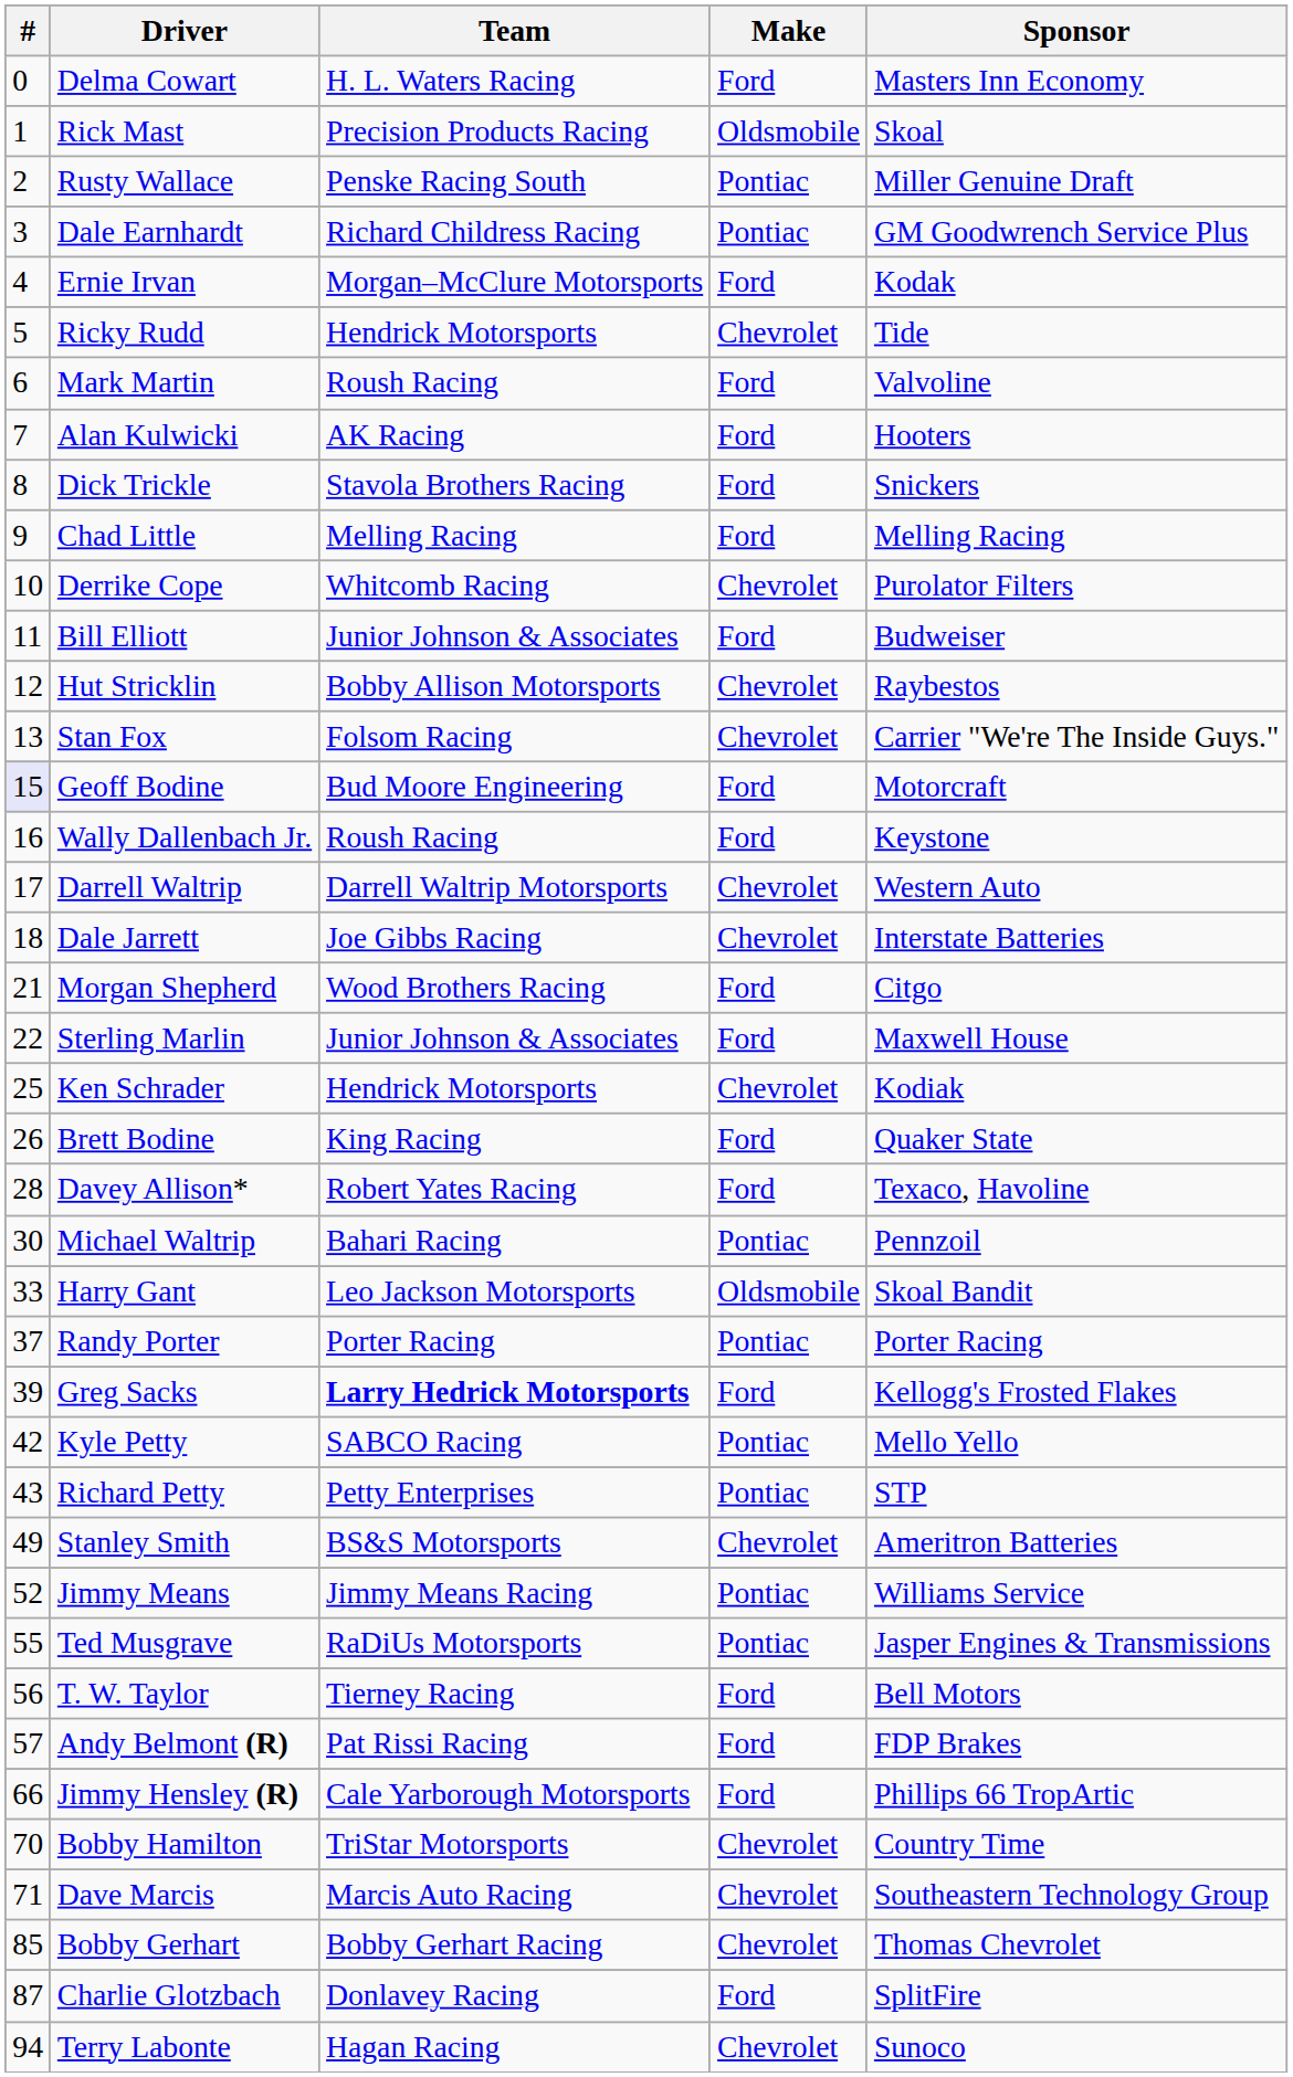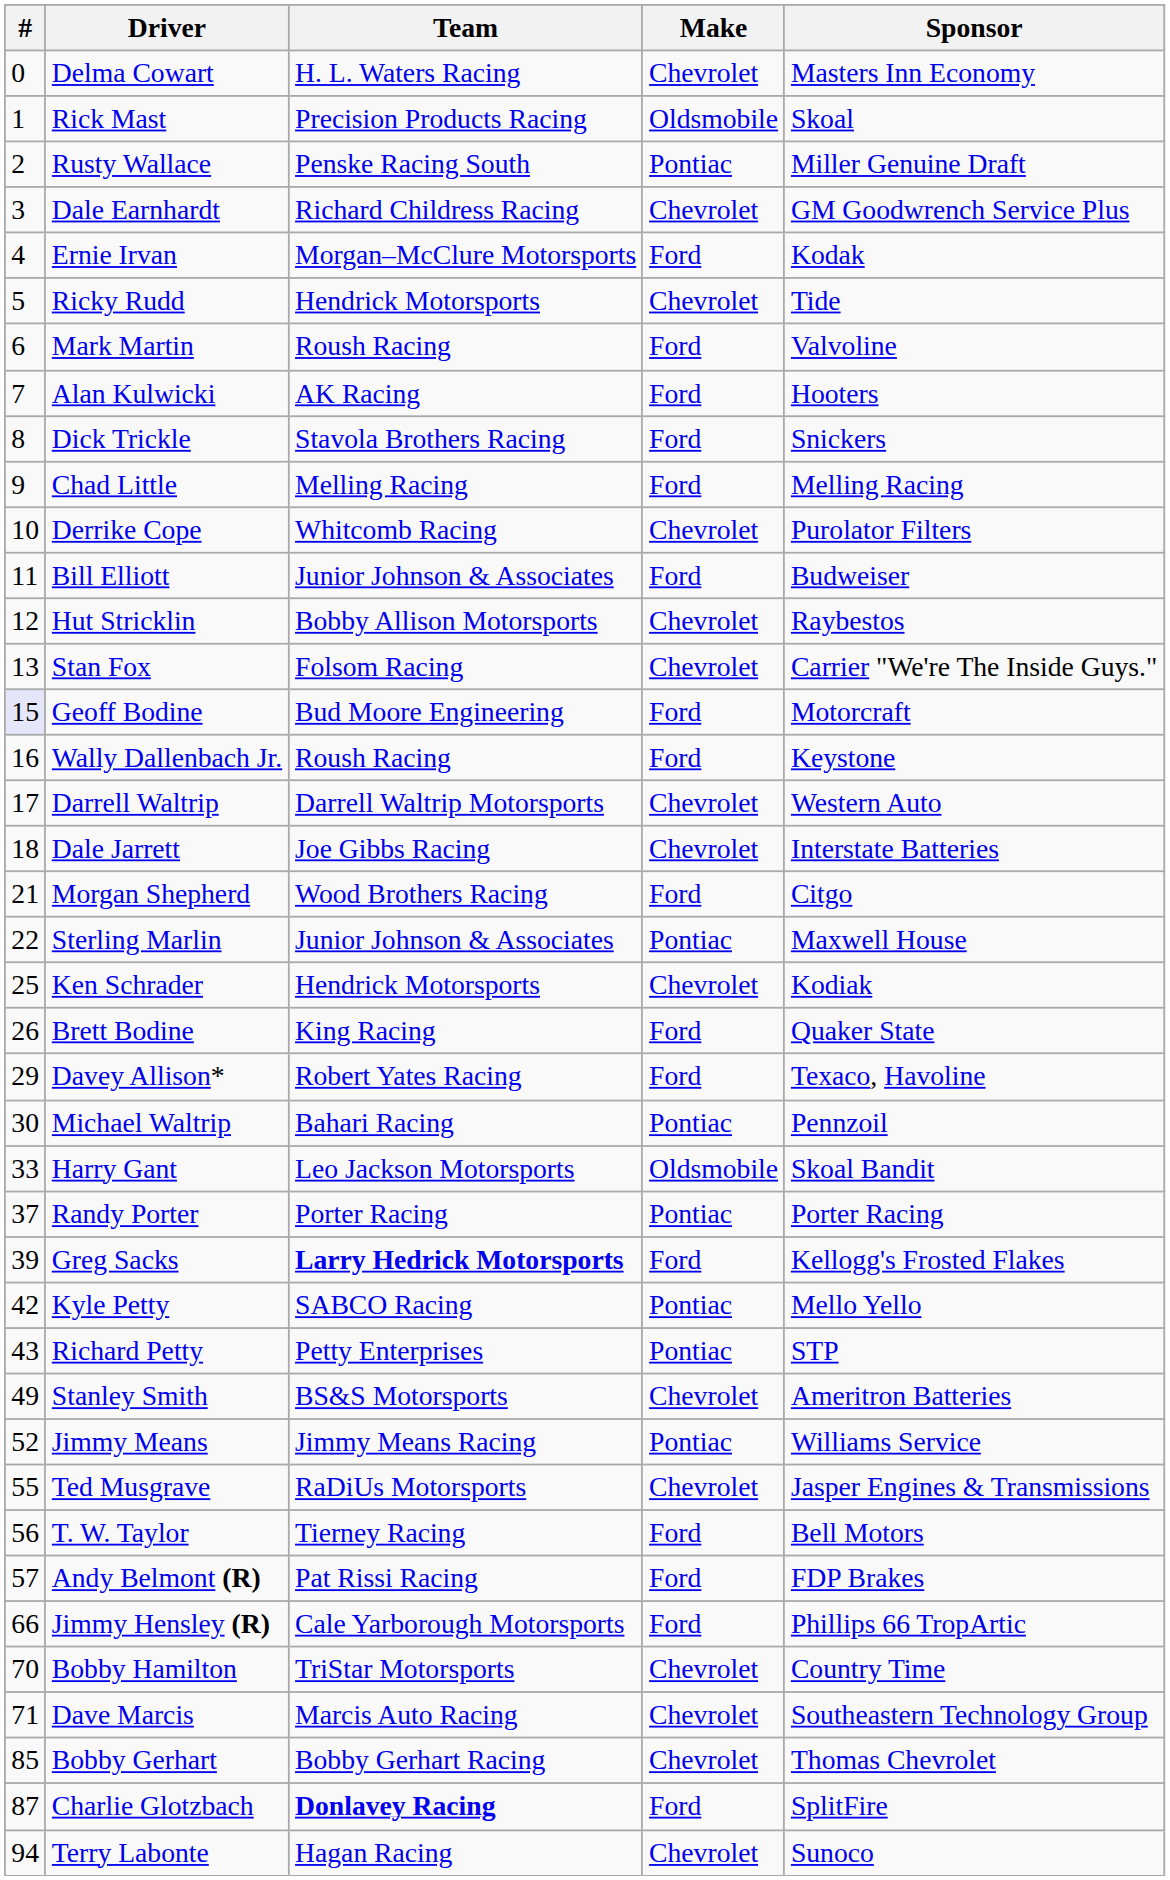 <table class="wikitable" style="font-size:95%">
 <tr>
 <th>#</th>
 <th>Driver</th>
 <th>Team</th>
 <th>Make</th>
 <th>Sponsor</th>
 </tr>
 <tr>
 <td>0</td>
 <td><a href='#'>Delma Cowart</a></td>
 <td><a href='#'>H. L. Waters Racing</a></td>
-<td><a href='#'>Ford</a></td>
+<td><a href='#'>Chevrolet</a></td>
 <td><a href='#'>Masters Inn Economy</a></td>
 </tr>
 <tr>
 <td>1</td>
 <td><a href='#'>Rick Mast</a></td>
 <td><a href='#'>Precision Products Racing</a></td>
 <td><a href='#'>Oldsmobile</a></td>
 <td><a href='#'>Skoal</a></td>
 </tr>
 <tr>
 <td>2</td>
 <td><a href='#'>Rusty Wallace</a></td>
 <td><a href='#'>Penske Racing South</a></td>
 <td><a href='#'>Pontiac</a></td>
 <td><a href='#'>Miller Genuine Draft</a></td>
 </tr>
 <tr>
 <td>3</td>
 <td><a href='#'>Dale Earnhardt</a></td>
 <td><a href='#'>Richard Childress Racing</a></td>
-<td><a href='#'>Pontiac</a></td>
+<td><a href='#'>Chevrolet</a></td>
 <td><a href='#'>GM Goodwrench Service Plus</a></td>
 </tr>
 <tr>
 <td>4</td>
 <td><a href='#'>Ernie Irvan</a></td>
 <td><a href='#'>Morgan–McClure Motorsports</a></td>
 <td><a href='#'>Ford</a></td>
 <td><a href='#'>Kodak</a></td>
 </tr>
 <tr>
 <td>5</td>
 <td><a href='#'>Ricky Rudd</a></td>
 <td><a href='#'>Hendrick Motorsports</a></td>
 <td><a href='#'>Chevrolet</a></td>
 <td><a href='#'>Tide</a></td>
 </tr>
 <tr>
 <td>6</td>
 <td><a href='#'>Mark Martin</a></td>
 <td><a href='#'>Roush Racing</a></td>
 <td><a href='#'>Ford</a></td>
 <td><a href='#'>Valvoline</a></td>
 </tr>
 <tr>
 <td>7</td>
 <td><a href='#'>Alan Kulwicki</a></td>
 <td><a href='#'>AK Racing</a></td>
 <td><a href='#'>Ford</a></td>
 <td><a href='#'>Hooters</a></td>
 </tr>
 <tr>
 <td>8</td>
 <td><a href='#'>Dick Trickle</a></td>
 <td><a href='#'>Stavola Brothers Racing</a></td>
 <td><a href='#'>Ford</a></td>
 <td><a href='#'>Snickers</a></td>
 </tr>
 <tr>
 <td>9</td>
 <td><a href='#'>Chad Little</a></td>
 <td><a href='#'>Melling Racing</a></td>
 <td><a href='#'>Ford</a></td>
 <td><a href='#'>Melling Racing</a></td>
 </tr>
 <tr>
 <td>10</td>
 <td><a href='#'>Derrike Cope</a></td>
 <td><a href='#'>Whitcomb Racing</a></td>
 <td><a href='#'>Chevrolet</a></td>
 <td><a href='#'>Purolator Filters</a></td>
 </tr>
 <tr>
 <td>11</td>
 <td><a href='#'>Bill Elliott</a></td>
 <td><a href='#'>Junior Johnson & Associates</a></td>
 <td><a href='#'>Ford</a></td>
 <td><a href='#'>Budweiser</a></td>
 </tr>
 <tr>
 <td>12</td>
 <td><a href='#'>Hut Stricklin</a></td>
 <td><a href='#'>Bobby Allison Motorsports</a></td>
 <td><a href='#'>Chevrolet</a></td>
 <td><a href='#'>Raybestos</a></td>
 </tr>
 <tr>
 <td>13</td>
 <td><a href='#'>Stan Fox</a></td>
 <td><a href='#'>Folsom Racing</a></td>
 <td><a href='#'>Chevrolet</a></td>
 <td><a href='#'>Carrier</a> "We're The Inside Guys."</td>
 </tr>
 <tr>
 <td style="background: lavender;">15</td>
 <td><a href='#'>Geoff Bodine</a></td>
 <td><a href='#'>Bud Moore Engineering</a></td>
 <td><a href='#'>Ford</a></td>
 <td><a href='#'>Motorcraft</a></td>
 </tr>
 <tr>
 <td>16</td>
 <td><a href='#'>Wally Dallenbach Jr.</a></td>
 <td><a href='#'>Roush Racing</a></td>
 <td><a href='#'>Ford</a></td>
 <td><a href='#'>Keystone</a></td>
 </tr>
 <tr>
 <td>17</td>
 <td><a href='#'>Darrell Waltrip</a></td>
 <td><a href='#'>Darrell Waltrip Motorsports</a></td>
 <td><a href='#'>Chevrolet</a></td>
 <td><a href='#'>Western Auto</a></td>
 </tr>
 <tr>
 <td>18</td>
 <td><a href='#'>Dale Jarrett</a></td>
 <td><a href='#'>Joe Gibbs Racing</a></td>
 <td><a href='#'>Chevrolet</a></td>
 <td><a href='#'>Interstate Batteries</a></td>
 </tr>
 <tr>
 <td>21</td>
 <td><a href='#'>Morgan Shepherd</a></td>
 <td><a href='#'>Wood Brothers Racing</a></td>
 <td><a href='#'>Ford</a></td>
 <td><a href='#'>Citgo</a></td>
 </tr>
 <tr>
 <td>22</td>
 <td><a href='#'>Sterling Marlin</a></td>
 <td><a href='#'>Junior Johnson & Associates</a></td>
-<td><a href='#'>Ford</a></td>
+<td><a href='#'>Pontiac</a></td>
 <td><a href='#'>Maxwell House</a></td>
 </tr>
 <tr>
 <td>25</td>
 <td><a href='#'>Ken Schrader</a></td>
 <td><a href='#'>Hendrick Motorsports</a></td>
 <td><a href='#'>Chevrolet</a></td>
 <td><a href='#'>Kodiak</a></td>
 </tr>
 <tr>
 <td>26</td>
 <td><a href='#'>Brett Bodine</a></td>
 <td><a href='#'>King Racing</a></td>
 <td><a href='#'>Ford</a></td>
 <td><a href='#'>Quaker State</a></td>
 </tr>
 <tr>
-<td>28</td>
+<td>29</td>
 <td><a href='#'>Davey Allison</a>*</td>
 <td><a href='#'>Robert Yates Racing</a></td>
 <td><a href='#'>Ford</a></td>
 <td><a href='#'>Texaco</a>, <a href='#'>Havoline</a></td>
 </tr>
 <tr>
 <td>30</td>
 <td><a href='#'>Michael Waltrip</a></td>
 <td><a href='#'>Bahari Racing</a></td>
 <td><a href='#'>Pontiac</a></td>
 <td><a href='#'>Pennzoil</a></td>
 </tr>
 <tr>
 <td>33</td>
 <td><a href='#'>Harry Gant</a></td>
 <td><a href='#'>Leo Jackson Motorsports</a></td>
 <td><a href='#'>Oldsmobile</a></td>
 <td><a href='#'>Skoal Bandit</a></td>
 </tr>
 <tr>
 <td>37</td>
 <td><a href='#'>Randy Porter</a></td>
 <td><a href='#'>Porter Racing</a></td>
 <td><a href='#'>Pontiac</a></td>
 <td><a href='#'>Porter Racing</a></td>
 </tr>
 <tr>
 <td>39</td>
 <td><a href='#'>Greg Sacks</a></td>
 <td><strong><a href='#'>Larry Hedrick Motorsports</a></strong></td>
 <td><a href='#'>Ford</a></td>
 <td><a href='#'>Kellogg's Frosted Flakes</a></td>
 </tr>
 <tr>
 <td>42</td>
 <td><a href='#'>Kyle Petty</a></td>
 <td><a href='#'>SABCO Racing</a></td>
 <td><a href='#'>Pontiac</a></td>
 <td><a href='#'>Mello Yello</a></td>
 </tr>
 <tr>
 <td>43</td>
 <td><a href='#'>Richard Petty</a></td>
 <td><a href='#'>Petty Enterprises</a></td>
 <td><a href='#'>Pontiac</a></td>
 <td><a href='#'>STP</a></td>
 </tr>
 <tr>
 <td>49</td>
 <td><a href='#'>Stanley Smith</a></td>
 <td><a href='#'>BS&S Motorsports</a></td>
 <td><a href='#'>Chevrolet</a></td>
 <td><a href='#'>Ameritron Batteries</a></td>
 </tr>
 <tr>
 <td>52</td>
 <td><a href='#'>Jimmy Means</a></td>
 <td><a href='#'>Jimmy Means Racing</a></td>
 <td><a href='#'>Pontiac</a></td>
 <td><a href='#'>Williams Service</a></td>
 </tr>
 <tr>
 <td>55</td>
 <td><a href='#'>Ted Musgrave</a></td>
 <td><a href='#'>RaDiUs Motorsports</a></td>
-<td><a href='#'>Pontiac</a></td>
+<td><a href='#'>Chevrolet</a></td>
 <td><a href='#'>Jasper Engines & Transmissions</a></td>
 </tr>
 <tr>
 <td>56</td>
 <td><a href='#'>T. W. Taylor</a></td>
 <td><a href='#'>Tierney Racing</a></td>
 <td><a href='#'>Ford</a></td>
 <td><a href='#'>Bell Motors</a></td>
 </tr>
 <tr>
 <td>57</td>
 <td><a href='#'>Andy Belmont</a> <strong>(R)</strong></td>
 <td><a href='#'>Pat Rissi Racing</a></td>
 <td><a href='#'>Ford</a></td>
 <td><a href='#'>FDP Brakes</a></td>
 </tr>
 <tr>
 <td>66</td>
 <td><a href='#'>Jimmy Hensley</a> <strong>(R)</strong></td>
 <td><a href='#'>Cale Yarborough Motorsports</a></td>
 <td><a href='#'>Ford</a></td>
 <td><a href='#'>Phillips 66 TropArtic</a></td>
 </tr>
 <tr>
 <td>70</td>
 <td><a href='#'>Bobby Hamilton</a></td>
 <td><a href='#'>TriStar Motorsports</a></td>
 <td><a href='#'>Chevrolet</a></td>
 <td><a href='#'>Country Time</a></td>
 </tr>
 <tr>
 <td>71</td>
 <td><a href='#'>Dave Marcis</a></td>
 <td><a href='#'>Marcis Auto Racing</a></td>
 <td><a href='#'>Chevrolet</a></td>
 <td><a href='#'>Southeastern Technology Group</a></td>
 </tr>
 <tr>
 <td>85</td>
 <td><a href='#'>Bobby Gerhart</a></td>
 <td><a href='#'>Bobby Gerhart Racing</a></td>
 <td><a href='#'>Chevrolet</a></td>
 <td><a href='#'>Thomas Chevrolet</a></td>
 </tr>
 <tr>
 <td>87</td>
 <td><a href='#'>Charlie Glotzbach</a></td>
-<td><a href='#'>Donlavey Racing</a></td>
+<td><strong><a href='#'>Donlavey Racing</a></strong></td>
 <td><a href='#'>Ford</a></td>
 <td><a href='#'>SplitFire</a></td>
 </tr>
 <tr>
 <td>94</td>
 <td><a href='#'>Terry Labonte</a></td>
 <td><a href='#'>Hagan Racing</a></td>
 <td><a href='#'>Chevrolet</a></td>
 <td><a href='#'>Sunoco</a></td>
 </tr>
 </table>
